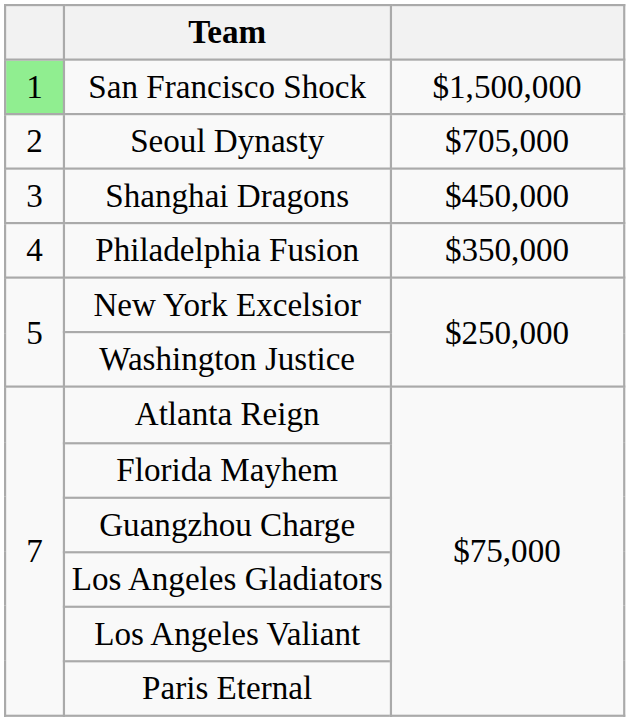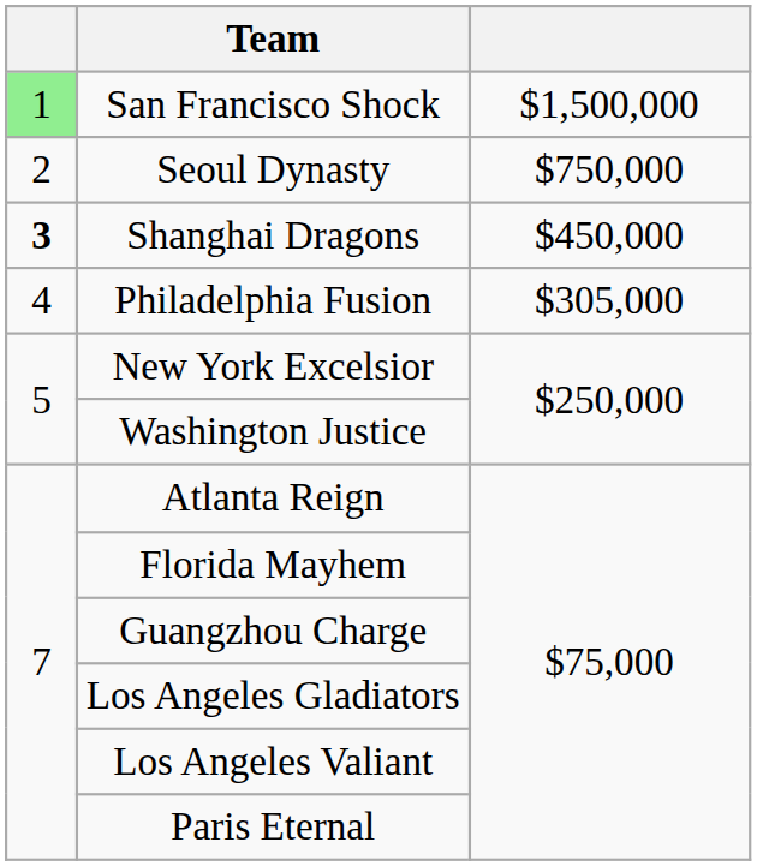 <table class="wikitable" style="text-align: center; font-size: 95%;">
 <tr>
 <th scope="col" style="width: 20px;"></th>
 <th>Team</th>
 <th scope="col" style="width: 100px;"></th>
 </tr>
 <tr>
 <td style="background: lightgreen;">1</td>
 <td>San Francisco Shock</td>
 <td>$1,500,000</td>
 </tr>
 <tr>
 <td>2</td>
 <td>Seoul Dynasty</td>
-<td>$705,000</td>
+<td>$750,000</td>
 </tr>
 <tr>
-<td>3</td>
+<td><strong>3</strong></td>
 <td>Shanghai Dragons</td>
 <td>$450,000</td>
 </tr>
 <tr>
 <td>4</td>
 <td>Philadelphia Fusion</td>
-<td>$350,000</td>
+<td>$305,000</td>
 </tr>
 <tr>
 <td rowspan="2">5</td>
 <td>New York Excelsior</td>
 <td rowspan="2">$250,000</td>
 </tr>
 <tr>
 <td>Washington Justice</td>
 </tr>
 <tr>
 <td rowspan="6">7</td>
 <td>Atlanta Reign</td>
 <td rowspan="6">$75,000</td>
 </tr>
 <tr>
 <td>Florida Mayhem</td>
 </tr>
 <tr>
 <td>Guangzhou Charge</td>
 </tr>
 <tr>
 <td>Los Angeles Gladiators</td>
 </tr>
 <tr>
 <td>Los Angeles Valiant</td>
 </tr>
 <tr>
 <td>Paris Eternal</td>
 </tr>
 </table>
